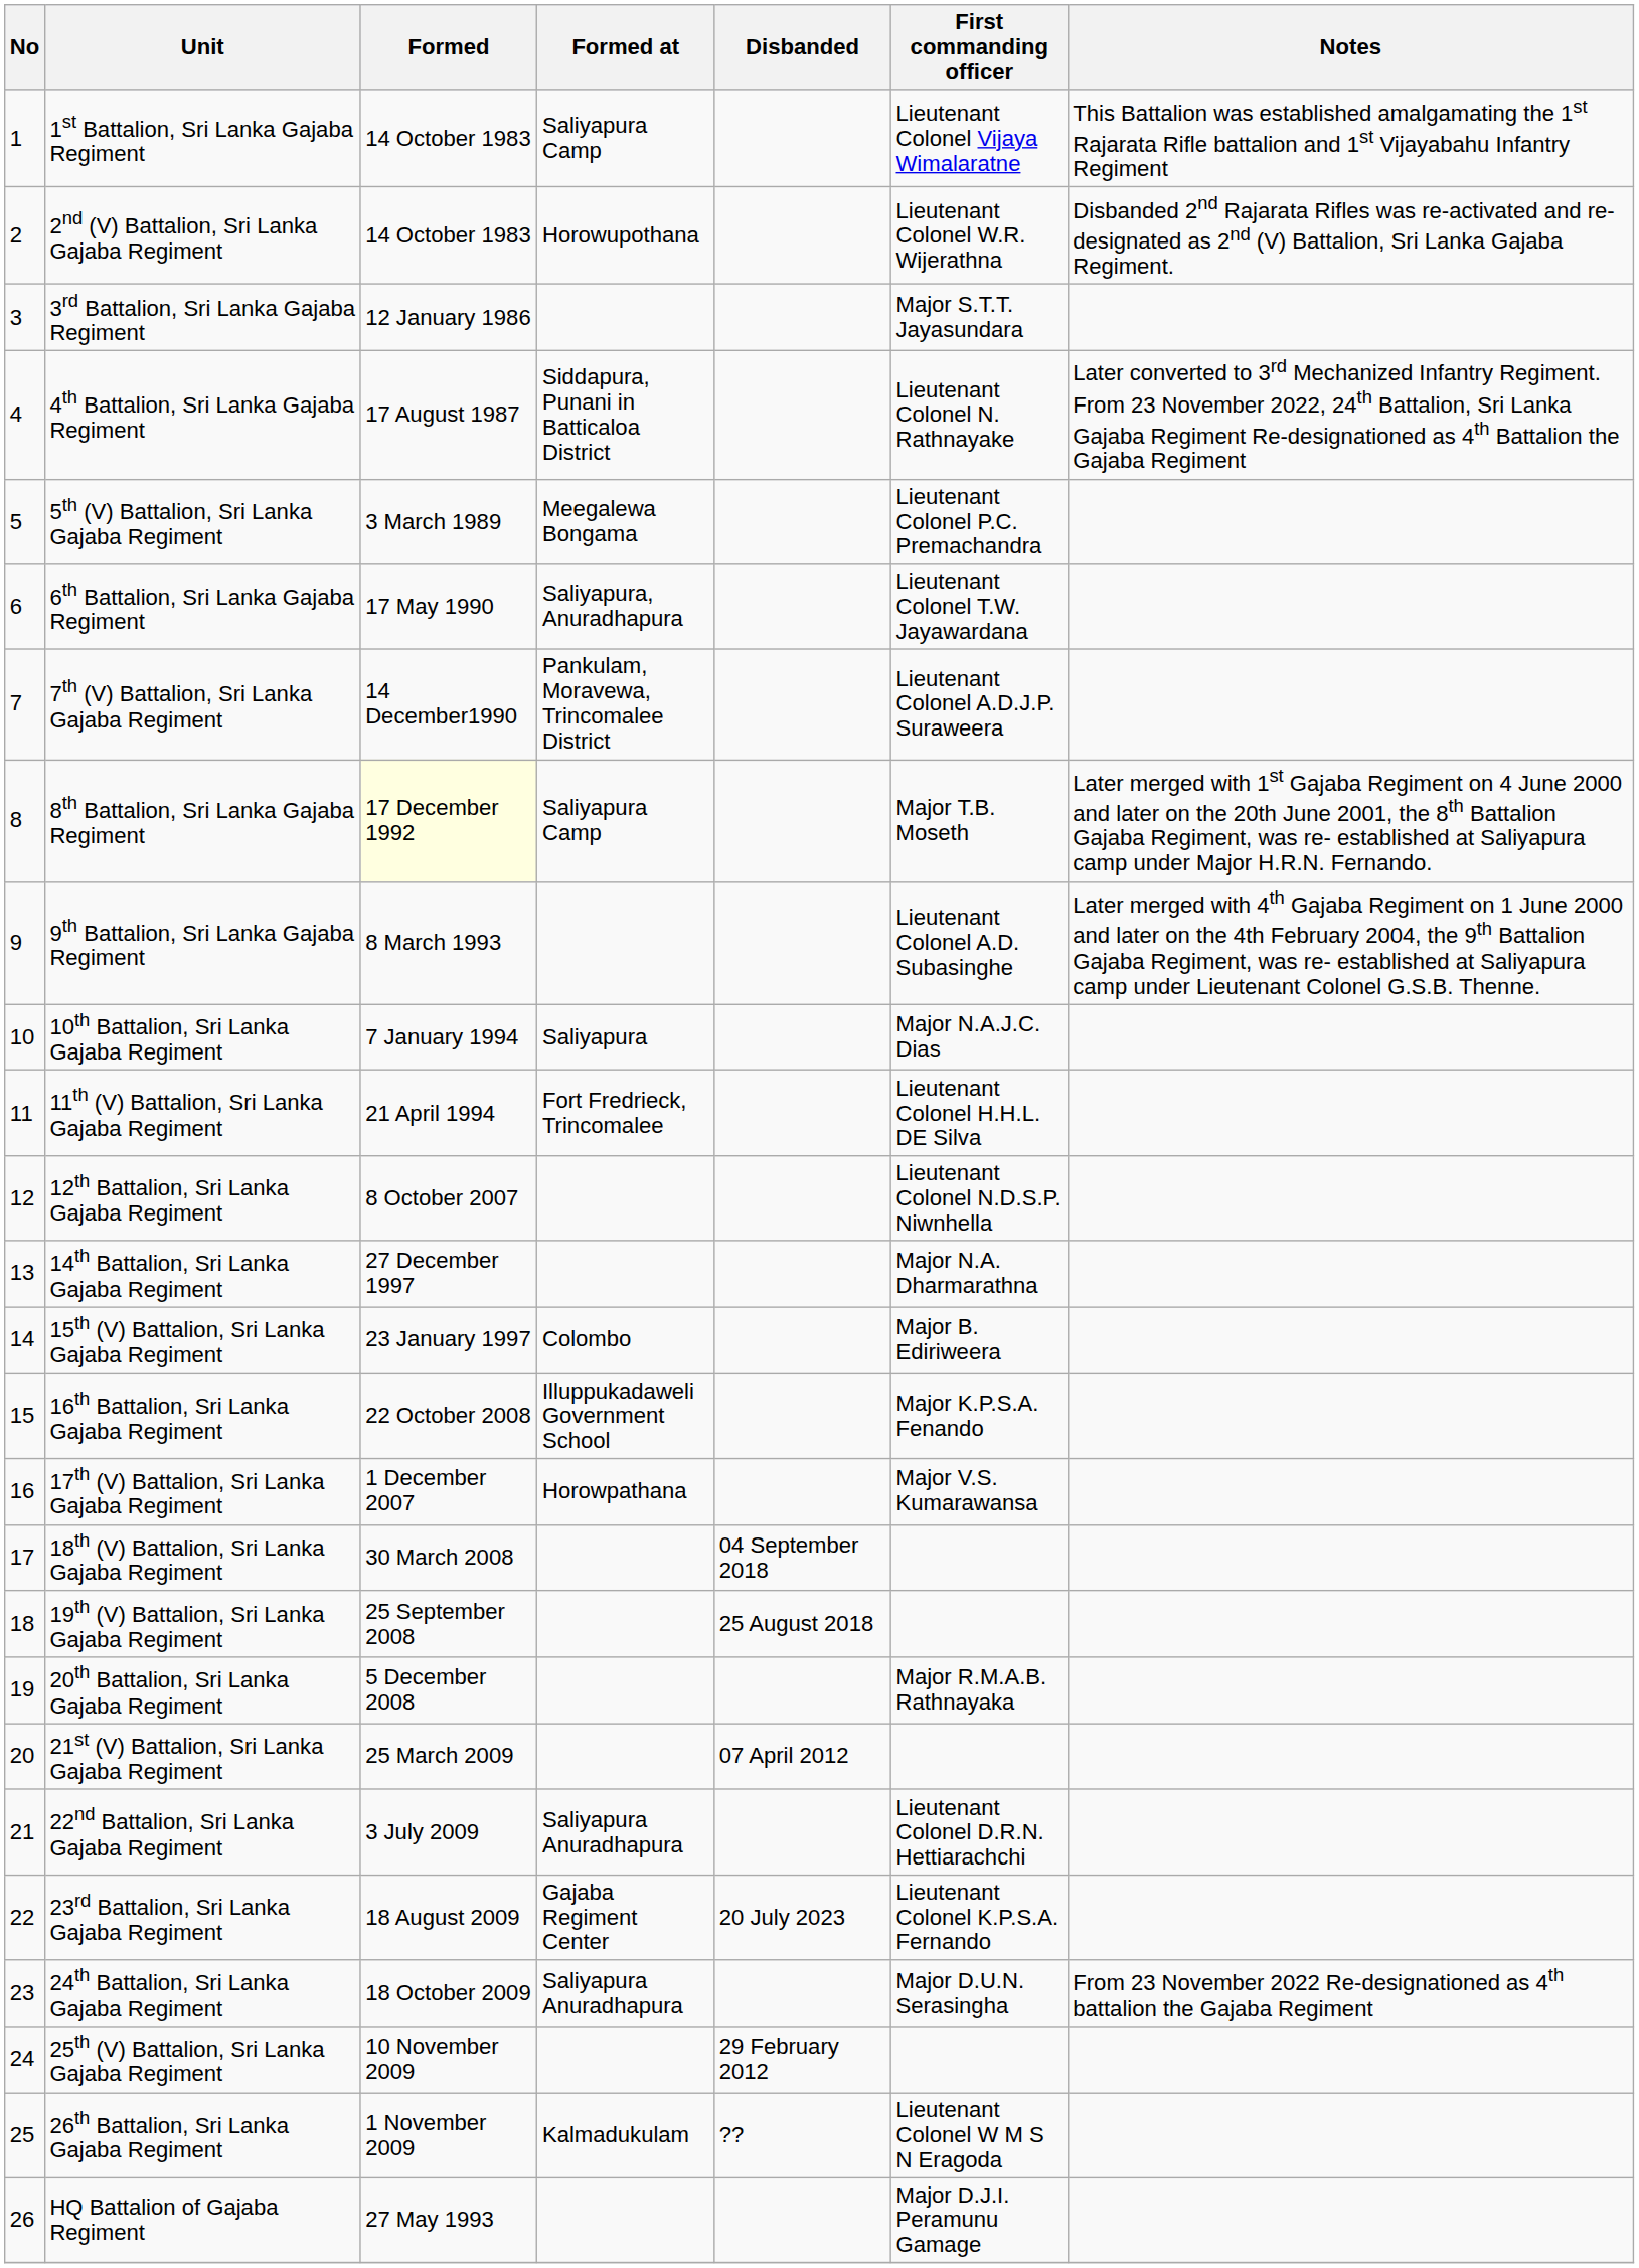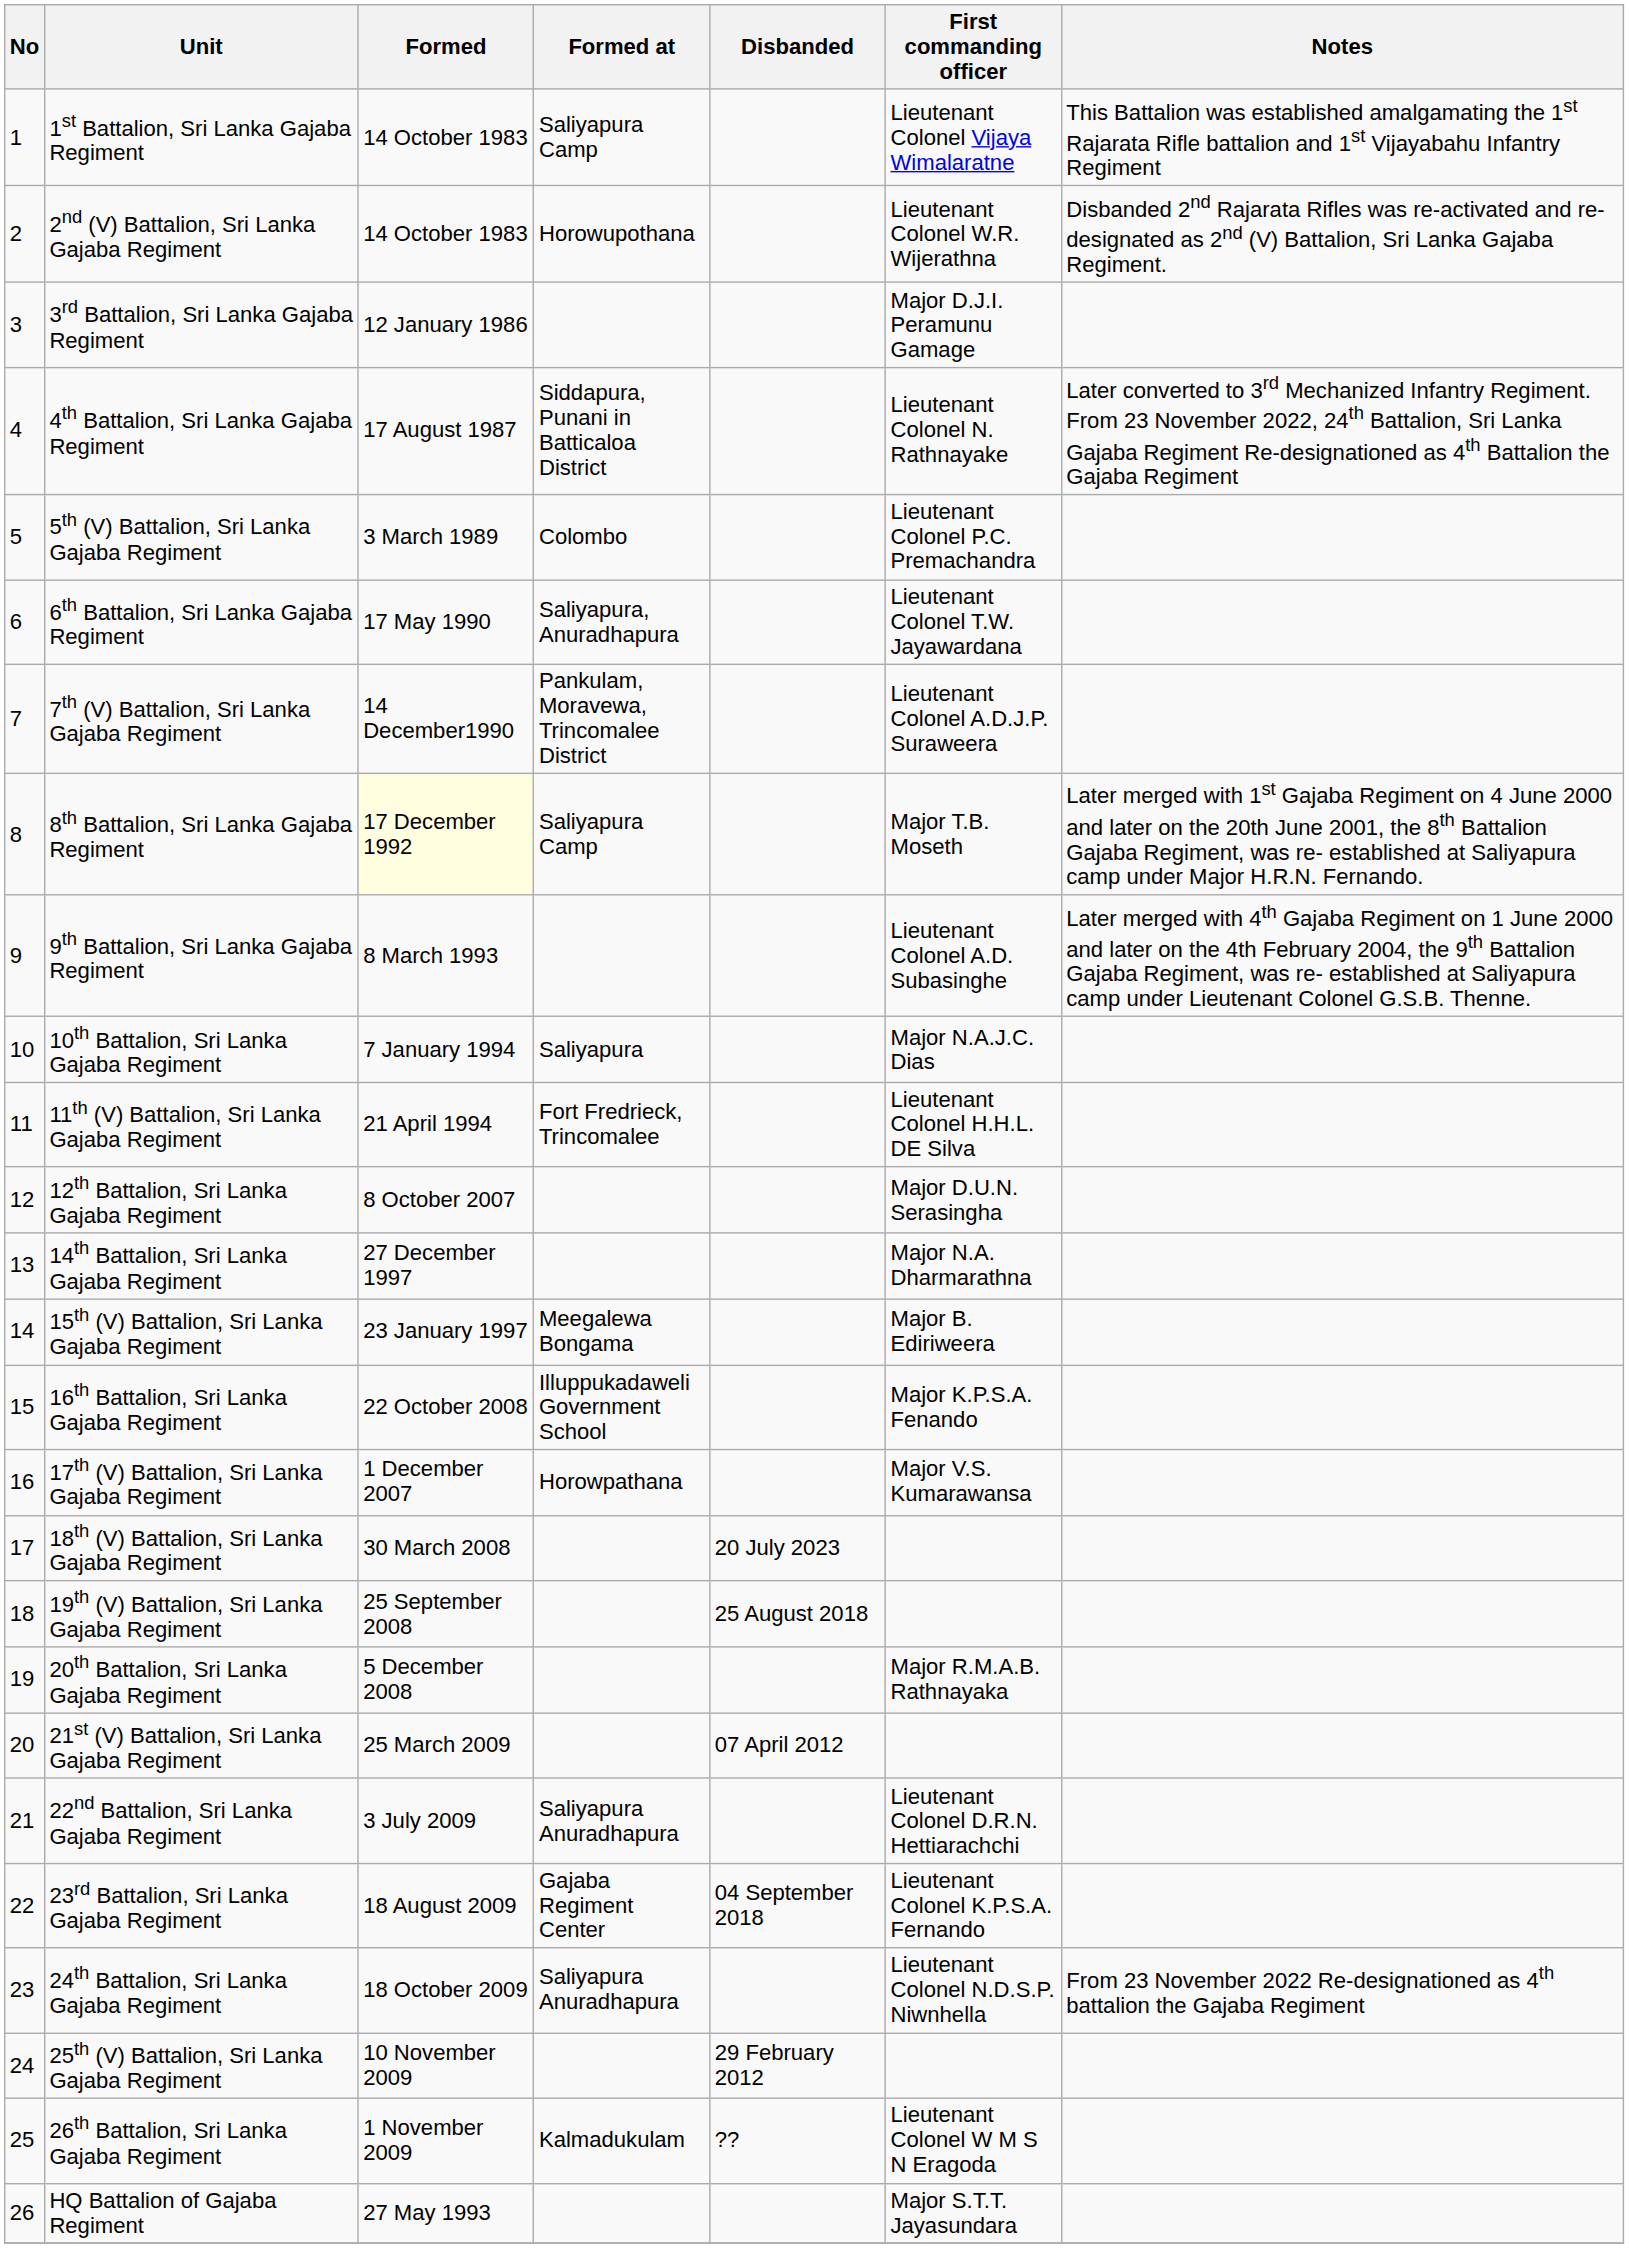 <table class="wikitable " border="1" style="border-collapse: collapse;font-size: 100%;">
 <tr bgcolor=lavender>
 <th>No</th>
 <th width=220px>Unit</th>
 <th width=120px>Formed</th>
 <th width=120px>Formed at</th>
 <th width=120px>Disbanded</th>
 <th width=120px>First commanding officer</th>
 <th width=400px>Notes</th>
 </tr>
 <tr>
 <td>1</td>
 <td>1<sup>st</sup> Battalion, Sri Lanka Gajaba Regiment</td>
 <td>14 October 1983</td>
 <td>Saliyapura Camp</td>
 <td></td>
 <td>Lieutenant Colonel <a href='#'>Vijaya Wimalaratne</a></td>
 <td>This Battalion was established amalgamating the 1<sup>st</sup> Rajarata Rifle battalion and 1<sup>st</sup> Vijayabahu Infantry Regiment</td>
 </tr>
 <tr>
 <td>2</td>
 <td>2<sup>nd</sup> (V) Battalion, Sri Lanka Gajaba Regiment</td>
 <td>14 October 1983</td>
 <td>Horowupothana</td>
 <td></td>
 <td>Lieutenant Colonel W.R.  Wijerathna</td>
 <td>Disbanded 2<sup>nd</sup> Rajarata Rifles was re-activated and re-designated as 2<sup>nd</sup> (V) Battalion, Sri Lanka Gajaba Regiment.</td>
 </tr>
 <tr>
 <td>3</td>
 <td>3<sup>rd</sup> Battalion, Sri Lanka Gajaba Regiment</td>
 <td>12 January 1986</td>
 <td></td>
 <td></td>
-<td>Major S.T.T. Jayasundara</td>
+<td>Major D.J.I. Peramunu Gamage</td>
 <td></td>
 </tr>
 <tr>
 <td>4</td>
 <td>4<sup>th</sup> Battalion, Sri Lanka Gajaba Regiment</td>
 <td>17 August 1987</td>
 <td>Siddapura, Punani in Batticaloa District</td>
 <td></td>
 <td>Lieutenant Colonel N. Rathnayake</td>
 <td>Later converted to 3<sup>rd</sup> Mechanized Infantry Regiment. From 23 November 2022, 24<sup>th</sup> Battalion, Sri Lanka Gajaba Regiment Re-designationed as 4<sup>th</sup> Battalion the Gajaba Regiment</td>
 </tr>
 <tr>
 <td>5</td>
 <td>5<sup>th</sup> (V) Battalion, Sri Lanka Gajaba Regiment</td>
 <td>3 March 1989</td>
-<td>Meegalewa Bongama</td>
+<td>Colombo</td>
 <td></td>
 <td>Lieutenant Colonel P.C. Premachandra</td>
 <td></td>
 </tr>
 <tr>
 <td>6</td>
 <td>6<sup>th</sup> Battalion, Sri Lanka Gajaba Regiment</td>
 <td>17 May 1990</td>
 <td>Saliyapura, Anuradhapura</td>
 <td></td>
 <td>Lieutenant Colonel T.W. Jayawardana</td>
 <td></td>
 </tr>
 <tr>
 <td>7</td>
 <td>7<sup>th</sup> (V) Battalion, Sri Lanka Gajaba Regiment</td>
 <td>14 December1990</td>
 <td>Pankulam, Moravewa, Trincomalee District</td>
 <td></td>
 <td>Lieutenant Colonel A.D.J.P. Suraweera</td>
 <td></td>
 </tr>
 <tr>
 <td>8</td>
 <td>8<sup>th</sup> Battalion, Sri Lanka Gajaba Regiment</td>
 <td style="background: lightyellow;">17 December 1992</td>
 <td>Saliyapura Camp</td>
 <td></td>
 <td>Major T.B. Moseth</td>
 <td>Later merged with 1<sup>st</sup> Gajaba Regiment on 4 June 2000 and later on the 20th June 2001, the 8<sup>th</sup> Battalion Gajaba Regiment, was re- established at Saliyapura camp under Major H.R.N. Fernando.</td>
 </tr>
 <tr>
 <td>9</td>
 <td>9<sup>th</sup> Battalion, Sri Lanka Gajaba Regiment</td>
 <td>8 March 1993</td>
 <td></td>
 <td></td>
 <td>Lieutenant Colonel A.D. Subasinghe</td>
 <td>Later merged with 4<sup>th</sup> Gajaba Regiment on 1 June 2000 and later on the 4th February 2004, the 9<sup>th</sup> Battalion Gajaba Regiment, was re- established at Saliyapura camp under Lieutenant Colonel G.S.B. Thenne.</td>
 </tr>
 <tr>
 <td>10</td>
 <td>10<sup>th</sup> Battalion, Sri Lanka Gajaba Regiment</td>
 <td>7 January 1994</td>
 <td>Saliyapura</td>
 <td></td>
 <td>Major N.A.J.C. Dias</td>
 <td></td>
 </tr>
 <tr>
 <td>11</td>
 <td>11<sup>th</sup> (V) Battalion, Sri Lanka Gajaba Regiment</td>
 <td>21 April 1994</td>
 <td>Fort Fredrieck, Trincomalee</td>
 <td></td>
 <td>Lieutenant Colonel H.H.L. DE Silva</td>
 <td></td>
 </tr>
 <tr>
 <td>12</td>
 <td>12<sup>th</sup> Battalion, Sri Lanka Gajaba Regiment</td>
 <td>8 October 2007</td>
 <td></td>
 <td></td>
-<td>Lieutenant Colonel N.D.S.P. Niwnhella</td>
+<td>Major D.U.N. Serasingha</td>
 <td></td>
 </tr>
 <tr>
 <td>13</td>
 <td>14<sup>th</sup> Battalion, Sri Lanka Gajaba Regiment</td>
 <td>27 December 1997</td>
 <td></td>
 <td></td>
 <td>Major N.A. Dharmarathna</td>
 <td></td>
 </tr>
 <tr>
 <td>14</td>
 <td>15<sup>th</sup> (V) Battalion, Sri Lanka Gajaba Regiment</td>
 <td>23 January 1997</td>
-<td>Colombo</td>
+<td>Meegalewa Bongama</td>
 <td></td>
 <td>Major B. Ediriweera</td>
 <td></td>
 </tr>
 <tr>
 <td>15</td>
 <td>16<sup>th</sup> Battalion, Sri Lanka Gajaba Regiment</td>
 <td>22 October 2008</td>
 <td>Illuppukadaweli Government School</td>
 <td></td>
 <td>Major K.P.S.A. Fenando</td>
 <td></td>
 </tr>
 <tr>
 <td>16</td>
 <td>17<sup>th</sup> (V) Battalion, Sri Lanka Gajaba Regiment</td>
 <td>1 December 2007</td>
 <td>Horowpathana</td>
 <td></td>
 <td>Major V.S. Kumarawansa</td>
 <td></td>
 </tr>
 <tr>
 <td>17</td>
 <td>18<sup>th</sup> (V) Battalion, Sri Lanka Gajaba Regiment</td>
 <td>30 March 2008</td>
 <td></td>
-<td>04 September 2018</td>
+<td>20 July 2023</td>
 <td></td>
 <td></td>
 </tr>
 <tr>
 <td>18</td>
 <td>19<sup>th</sup> (V) Battalion, Sri Lanka Gajaba Regiment</td>
 <td>25 September 2008</td>
 <td></td>
 <td>25 August 2018</td>
 <td></td>
 <td></td>
 </tr>
 <tr>
 <td>19</td>
 <td>20<sup>th</sup> Battalion, Sri Lanka Gajaba Regiment</td>
 <td>5 December 2008</td>
 <td></td>
 <td></td>
 <td>Major R.M.A.B. Rathnayaka</td>
 <td></td>
 </tr>
 <tr>
 <td>20</td>
 <td>21<sup>st</sup> (V) Battalion, Sri Lanka Gajaba Regiment</td>
 <td>25 March 2009</td>
 <td></td>
 <td>07 April 2012</td>
 <td></td>
 <td></td>
 </tr>
 <tr>
 <td>21</td>
 <td>22<sup>nd</sup> Battalion, Sri Lanka Gajaba Regiment</td>
 <td>3 July 2009</td>
 <td>Saliyapura Anuradhapura</td>
 <td></td>
 <td>Lieutenant Colonel D.R.N. Hettiarachchi</td>
 <td></td>
 </tr>
 <tr>
 <td>22</td>
 <td>23<sup>rd</sup> Battalion, Sri Lanka Gajaba Regiment</td>
 <td>18 August 2009</td>
 <td>Gajaba Regiment Center</td>
-<td>20 July 2023</td>
+<td>04 September 2018</td>
 <td>Lieutenant Colonel K.P.S.A. Fernando</td>
 <td></td>
 </tr>
 <tr>
 <td>23</td>
 <td>24<sup>th</sup> Battalion, Sri Lanka Gajaba Regiment</td>
 <td>18 October 2009</td>
 <td>Saliyapura Anuradhapura</td>
 <td></td>
-<td>Major D.U.N. Serasingha</td>
+<td>Lieutenant Colonel N.D.S.P. Niwnhella</td>
 <td>From 23 November 2022 Re-designationed as 4<sup>th</sup> battalion the Gajaba Regiment</td>
 </tr>
 <tr>
 <td>24</td>
 <td>25<sup>th</sup> (V) Battalion, Sri Lanka Gajaba Regiment</td>
 <td>10 November 2009</td>
 <td></td>
 <td>29 February 2012</td>
 <td></td>
 <td></td>
 </tr>
 <tr>
 <td>25</td>
 <td>26<sup>th</sup> Battalion, Sri Lanka Gajaba Regiment</td>
 <td>1 November 2009</td>
 <td>Kalmadukulam</td>
 <td>??</td>
 <td>Lieutenant Colonel  W M S N Eragoda</td>
 <td></td>
 </tr>
 <tr>
 <td>26</td>
 <td>HQ Battalion of Gajaba Regiment</td>
 <td>27 May 1993</td>
 <td></td>
 <td></td>
-<td>Major D.J.I. Peramunu Gamage</td>
+<td>Major S.T.T. Jayasundara</td>
 <td></td>
 </tr>
 <tr>
 </tr>
 </table>
